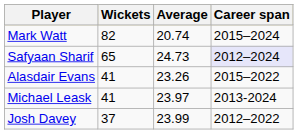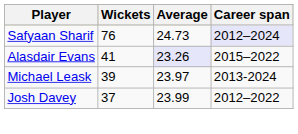 <table class="wikitable">
 <tr style="background:#bdb76b;">
 <th>Player</th>
 <th>Wickets</th>
 <th>Average</th>
 <th>Career span</th>
 </tr>
 <tr>
-<td><a href='#'>Mark Watt</a></td>
-<td>82</td>
-<td>20.74</td>
-<td>2015–2024</td>
-</tr>
-<tr>
 <td><a href='#'>Safyaan Sharif</a></td>
-<td>65</td>
+<td>76</td>
 <td>24.73</td>
 <td style="background: lavender;">2012–2024</td>
 </tr>
 <tr>
 <td><a href='#'>Alasdair Evans</a></td>
 <td>41</td>
-<td>23.26</td>
+<td style="background: lavender;">23.26</td>
 <td>2015–2022</td>
 </tr>
 <tr>
 <td><a href='#'>Michael Leask</a></td>
-<td>41</td>
+<td>39</td>
 <td>23.97</td>
 <td>2013-2024</td>
 </tr>
 <tr>
 <td><a href='#'>Josh Davey</a></td>
 <td>37</td>
 <td>23.99</td>
 <td>2012–2022</td>
 </tr>
 </table>
